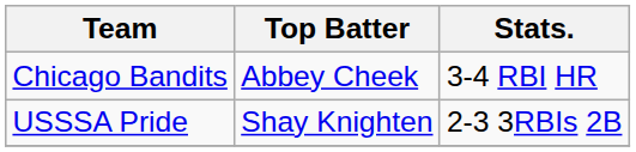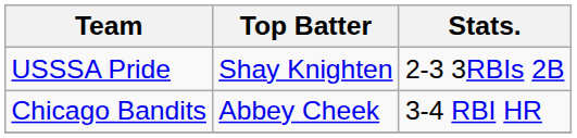 <table class="wikitable">
 <tr>
 <th>Team</th>
 <th>Top Batter</th>
 <th>Stats.</th>
 </tr>
 <tr>
+<td><a href='#'>USSSA Pride</a></td>
+<td><a href='#'>Shay Knighten</a></td>
+<td>2-3 3<a href='#'>RBIs</a> <a href='#'>2B</a></td>
+</tr>
+<tr>
 <td><a href='#'>Chicago Bandits</a></td>
 <td><a href='#'>Abbey Cheek</a></td>
 <td>3-4 <a href='#'>RBI</a> <a href='#'>HR</a></td>
 </tr>
 <tr>
-<td><a href='#'>USSSA Pride</a></td>
-<td><a href='#'>Shay Knighten</a></td>
-<td>2-3 3<a href='#'>RBIs</a> <a href='#'>2B</a></td>
-</tr>
-<tr>
 </tr>
 </table>
